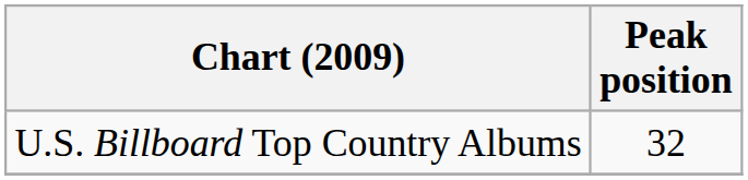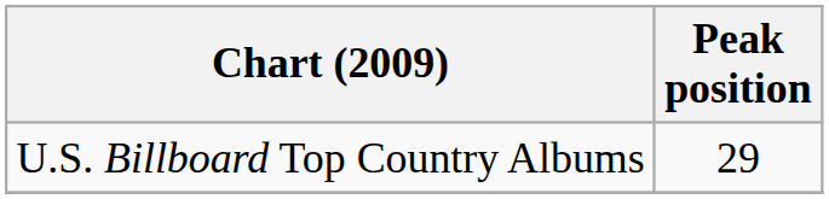 <table class="wikitable">
 <tr>
 <th>Chart (2009)</th>
 <th>Peak<br>position</th>
 </tr>
 <tr>
 <td>U.S. <em>Billboard</em> Top Country Albums</td>
-<td align="center">32</td>
+<td align="center">29</td>
 </tr>
 <tr>
 </tr>
 </table>
